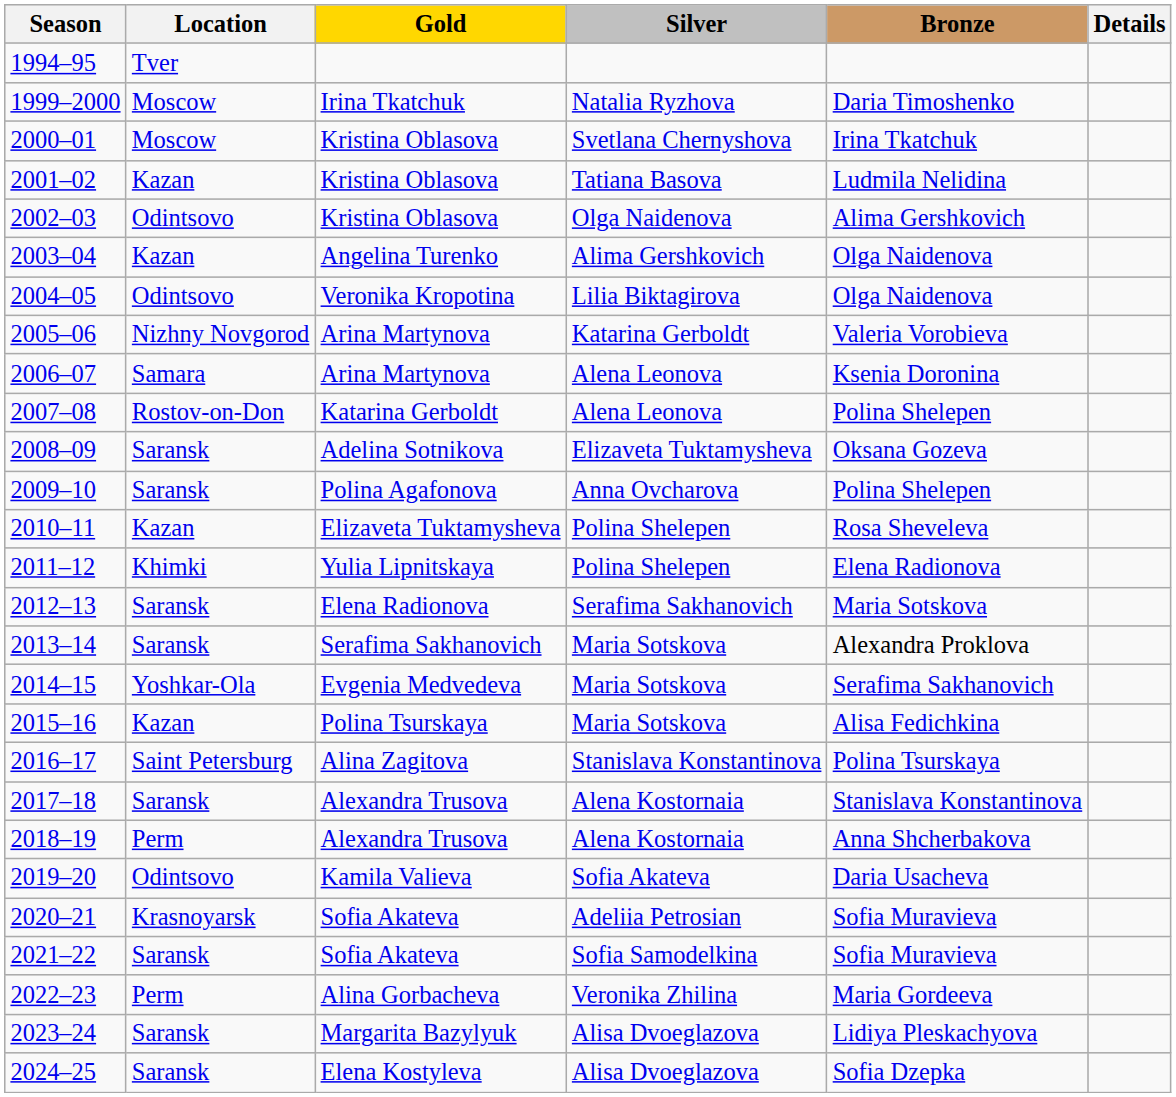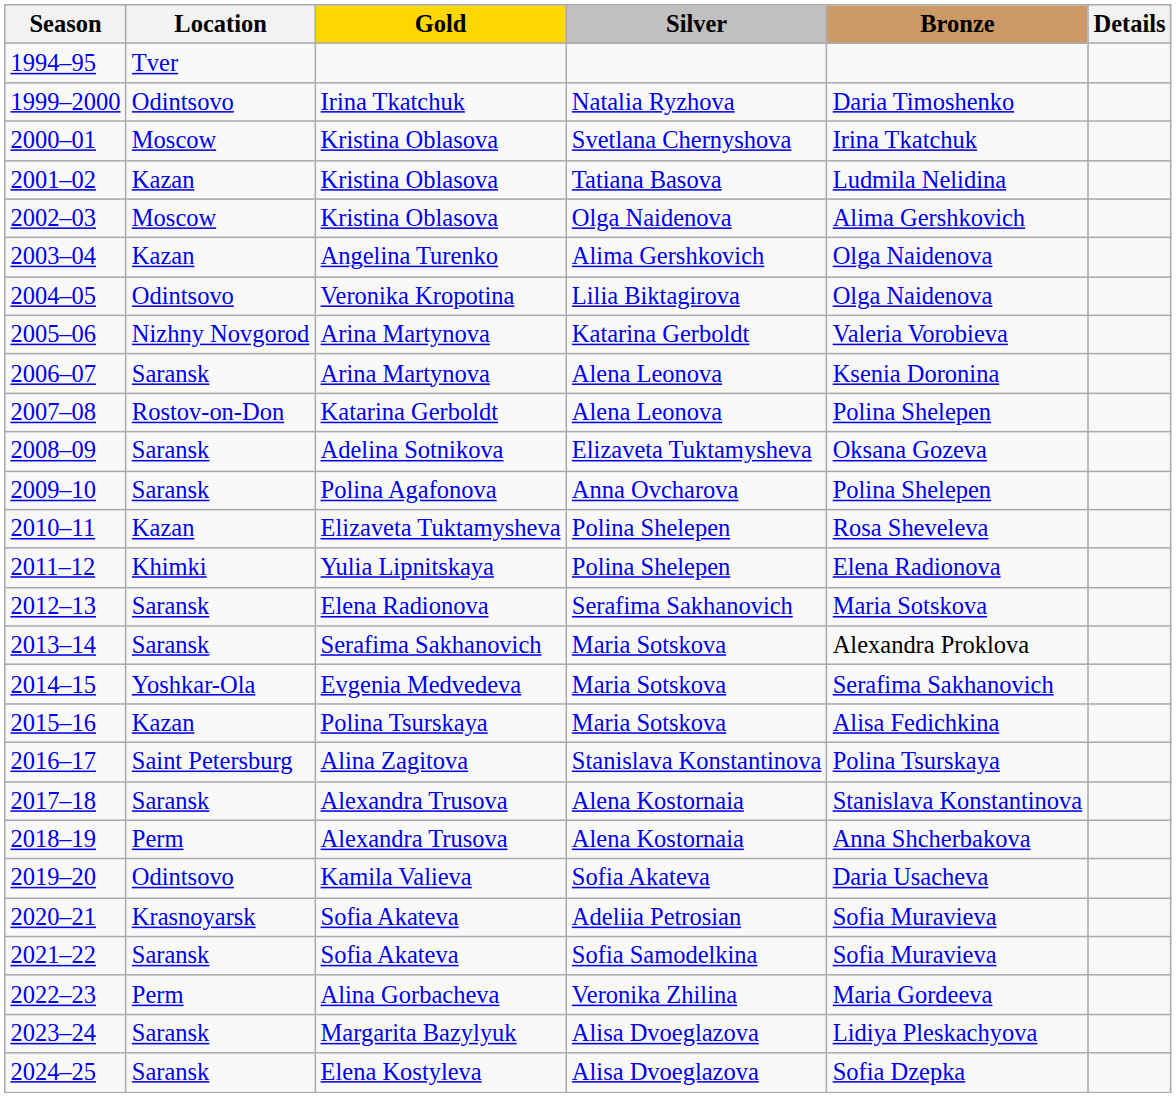 <table class="wikitable">
 <tr>
 <th>Season</th>
 <th>Location</th>
 <td align=center bgcolor=gold><strong>Gold</strong></td>
 <td align=center bgcolor=silver><strong>Silver</strong></td>
 <td align=center bgcolor=cc9966><strong>Bronze</strong></td>
 <th>Details</th>
 </tr>
 <tr>
 <td><a href='#'>1994–95</a></td>
 <td><a href='#'>Tver</a></td>
 <td></td>
 <td></td>
 <td></td>
 <td></td>
 </tr>
 <tr>
 <td><a href='#'>1999–2000</a></td>
-<td><a href='#'>Moscow</a></td>
+<td><a href='#'>Odintsovo</a></td>
 <td><a href='#'>Irina Tkatchuk</a></td>
 <td><a href='#'>Natalia Ryzhova</a></td>
 <td><a href='#'>Daria Timoshenko</a></td>
 <td></td>
 </tr>
 <tr>
 <td><a href='#'>2000–01</a></td>
 <td><a href='#'>Moscow</a></td>
 <td><a href='#'>Kristina Oblasova</a></td>
 <td><a href='#'>Svetlana Chernyshova</a></td>
 <td><a href='#'>Irina Tkatchuk</a></td>
 <td></td>
 </tr>
 <tr>
 <td><a href='#'>2001–02</a></td>
 <td><a href='#'>Kazan</a></td>
 <td><a href='#'>Kristina Oblasova</a></td>
 <td><a href='#'>Tatiana Basova</a></td>
 <td><a href='#'>Ludmila Nelidina</a></td>
 <td></td>
 </tr>
 <tr>
 <td><a href='#'>2002–03</a></td>
-<td><a href='#'>Odintsovo</a></td>
+<td><a href='#'>Moscow</a></td>
 <td><a href='#'>Kristina Oblasova</a></td>
 <td><a href='#'>Olga Naidenova</a></td>
 <td><a href='#'>Alima Gershkovich</a></td>
 <td></td>
 </tr>
 <tr>
 <td><a href='#'>2003–04</a></td>
 <td><a href='#'>Kazan</a></td>
 <td><a href='#'>Angelina Turenko</a></td>
 <td><a href='#'>Alima Gershkovich</a></td>
 <td><a href='#'>Olga Naidenova</a></td>
 <td></td>
 </tr>
 <tr>
 <td><a href='#'>2004–05</a></td>
 <td><a href='#'>Odintsovo</a></td>
 <td><a href='#'>Veronika Kropotina</a></td>
 <td><a href='#'>Lilia Biktagirova</a></td>
 <td><a href='#'>Olga Naidenova</a></td>
 <td></td>
 </tr>
 <tr>
 <td><a href='#'>2005–06</a></td>
 <td><a href='#'>Nizhny Novgorod</a></td>
 <td><a href='#'>Arina Martynova</a></td>
 <td><a href='#'>Katarina Gerboldt</a></td>
 <td><a href='#'>Valeria Vorobieva</a></td>
 <td></td>
 </tr>
 <tr>
 <td><a href='#'>2006–07</a></td>
-<td><a href='#'>Samara</a></td>
+<td><a href='#'>Saransk</a></td>
 <td><a href='#'>Arina Martynova</a></td>
 <td><a href='#'>Alena Leonova</a></td>
 <td><a href='#'>Ksenia Doronina</a></td>
 <td></td>
 </tr>
 <tr>
 <td><a href='#'>2007–08</a></td>
 <td><a href='#'>Rostov-on-Don</a></td>
 <td><a href='#'>Katarina Gerboldt</a></td>
 <td><a href='#'>Alena Leonova</a></td>
 <td><a href='#'>Polina Shelepen</a></td>
 <td></td>
 </tr>
 <tr>
 <td><a href='#'>2008–09</a></td>
 <td><a href='#'>Saransk</a></td>
 <td><a href='#'>Adelina Sotnikova</a></td>
 <td><a href='#'>Elizaveta Tuktamysheva</a></td>
 <td><a href='#'>Oksana Gozeva</a></td>
 <td></td>
 </tr>
 <tr>
 <td><a href='#'>2009–10</a></td>
 <td><a href='#'>Saransk</a></td>
 <td><a href='#'>Polina Agafonova</a></td>
 <td><a href='#'>Anna Ovcharova</a></td>
 <td><a href='#'>Polina Shelepen</a></td>
 <td></td>
 </tr>
 <tr>
 <td><a href='#'>2010–11</a></td>
 <td><a href='#'>Kazan</a></td>
 <td><a href='#'>Elizaveta Tuktamysheva</a></td>
 <td><a href='#'>Polina Shelepen</a></td>
 <td><a href='#'>Rosa Sheveleva</a></td>
 <td></td>
 </tr>
 <tr>
 <td><a href='#'>2011–12</a></td>
 <td><a href='#'>Khimki</a></td>
 <td><a href='#'>Yulia Lipnitskaya</a></td>
 <td><a href='#'>Polina Shelepen</a></td>
 <td><a href='#'>Elena Radionova</a></td>
 <td></td>
 </tr>
 <tr>
 <td><a href='#'>2012–13</a></td>
 <td><a href='#'>Saransk</a></td>
 <td><a href='#'>Elena Radionova</a></td>
 <td><a href='#'>Serafima Sakhanovich</a></td>
 <td><a href='#'>Maria Sotskova</a></td>
 <td></td>
 </tr>
 <tr>
 <td><a href='#'>2013–14</a></td>
 <td><a href='#'>Saransk</a></td>
 <td><a href='#'>Serafima Sakhanovich</a></td>
 <td><a href='#'>Maria Sotskova</a></td>
 <td>Alexandra Proklova</td>
 <td></td>
 </tr>
 <tr>
 <td><a href='#'>2014–15</a></td>
 <td><a href='#'>Yoshkar-Ola</a></td>
 <td><a href='#'>Evgenia Medvedeva</a></td>
 <td><a href='#'>Maria Sotskova</a></td>
 <td><a href='#'>Serafima Sakhanovich</a></td>
 <td></td>
 </tr>
 <tr>
 <td><a href='#'>2015–16</a></td>
 <td><a href='#'>Kazan</a></td>
 <td><a href='#'>Polina Tsurskaya</a></td>
 <td><a href='#'>Maria Sotskova</a></td>
 <td><a href='#'>Alisa Fedichkina</a></td>
 <td></td>
 </tr>
 <tr>
 <td><a href='#'>2016–17</a></td>
 <td><a href='#'>Saint Petersburg</a></td>
 <td><a href='#'>Alina Zagitova</a></td>
 <td><a href='#'>Stanislava Konstantinova</a></td>
 <td><a href='#'>Polina Tsurskaya</a></td>
 <td></td>
 </tr>
 <tr>
 <td><a href='#'>2017–18</a></td>
 <td><a href='#'>Saransk</a></td>
 <td><a href='#'>Alexandra Trusova</a></td>
 <td><a href='#'>Alena Kostornaia</a></td>
 <td><a href='#'>Stanislava Konstantinova</a></td>
 <td></td>
 </tr>
 <tr>
 <td><a href='#'>2018–19</a></td>
 <td><a href='#'>Perm</a></td>
 <td><a href='#'>Alexandra Trusova</a></td>
 <td><a href='#'>Alena Kostornaia</a></td>
 <td><a href='#'>Anna Shcherbakova</a></td>
 <td></td>
 </tr>
 <tr>
 <td><a href='#'>2019–20</a></td>
 <td><a href='#'>Odintsovo</a></td>
 <td><a href='#'>Kamila Valieva</a></td>
 <td><a href='#'>Sofia Akateva</a></td>
 <td><a href='#'>Daria Usacheva</a></td>
 <td></td>
 </tr>
 <tr>
 <td><a href='#'>2020–21</a></td>
 <td><a href='#'>Krasnoyarsk</a></td>
 <td><a href='#'>Sofia Akateva</a></td>
 <td><a href='#'>Adeliia Petrosian</a></td>
 <td><a href='#'>Sofia Muravieva</a></td>
 <td></td>
 </tr>
 <tr>
 <td><a href='#'>2021–22</a></td>
 <td><a href='#'>Saransk</a></td>
 <td><a href='#'>Sofia Akateva</a></td>
 <td><a href='#'>Sofia Samodelkina</a></td>
 <td><a href='#'>Sofia Muravieva</a></td>
 <td></td>
 </tr>
 <tr>
 <td><a href='#'>2022–23</a></td>
 <td><a href='#'>Perm</a></td>
 <td><a href='#'>Alina Gorbacheva</a></td>
 <td><a href='#'>Veronika Zhilina</a></td>
 <td><a href='#'>Maria Gordeeva</a></td>
 <td></td>
 </tr>
 <tr>
 <td><a href='#'>2023–24</a></td>
 <td><a href='#'>Saransk</a></td>
 <td><a href='#'>Margarita Bazylyuk</a></td>
 <td><a href='#'>Alisa Dvoeglazova</a></td>
 <td><a href='#'>Lidiya Pleskachyova</a></td>
 <td></td>
 </tr>
 <tr>
 <td><a href='#'>2024–25</a></td>
 <td><a href='#'>Saransk</a></td>
 <td><a href='#'>Elena Kostyleva</a></td>
 <td><a href='#'>Alisa Dvoeglazova</a></td>
 <td><a href='#'>Sofia Dzepka</a></td>
 <td></td>
 </tr>
 </table>
